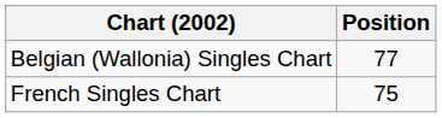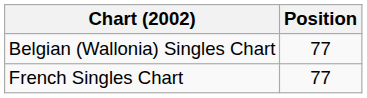 <table class="wikitable sortable">
 <tr>
 <th>Chart (2002)</th>
 <th>Position</th>
 </tr>
 <tr>
 <td>Belgian (Wallonia) Singles Chart</td>
 <td align="center">77</td>
 </tr>
 <tr>
 <td>French Singles Chart</td>
-<td align="center">75</td>
+<td align="center">77</td>
 </tr>
 </table>
